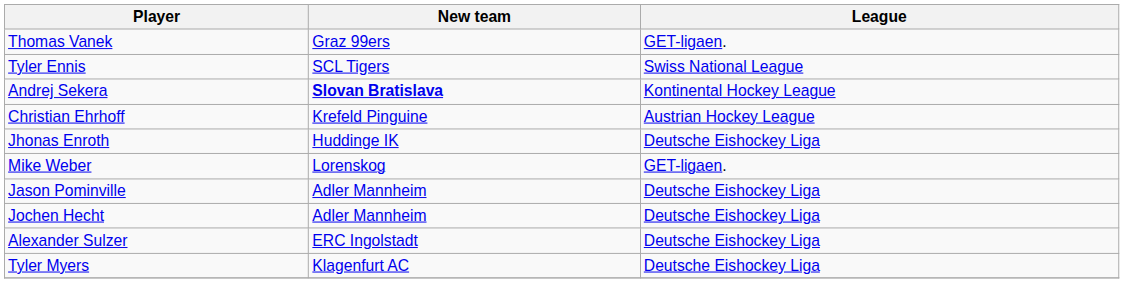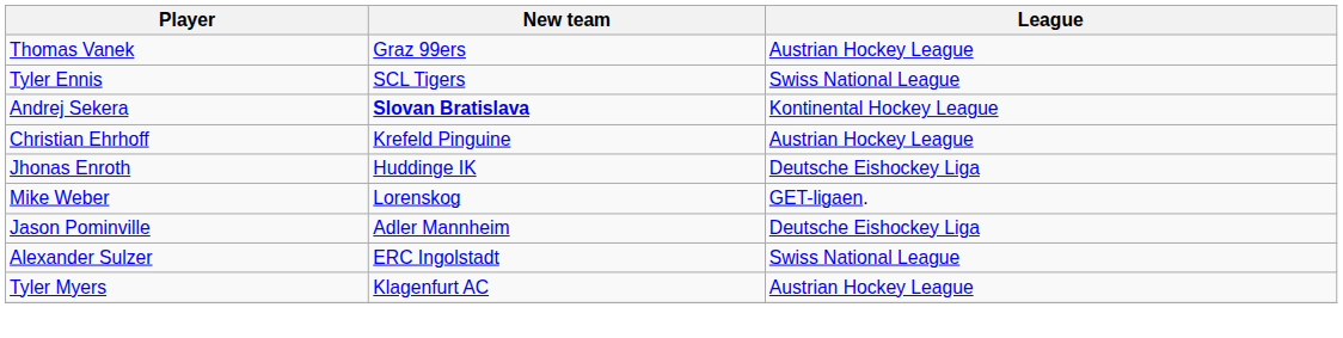 <table class="wikitable" style="width:90%;">
 <tr>
 <th>Player</th>
 <th>New team</th>
 <th>League</th>
 </tr>
 <tr>
 <td><a href='#'>Thomas Vanek</a></td>
 <td><a href='#'>Graz 99ers</a></td>
-<td> <a href='#'>GET-ligaen</a>.</td>
+<td> <a href='#'>Austrian Hockey League</a></td>
 </tr>
 <tr>
 <td><a href='#'>Tyler Ennis</a></td>
 <td><a href='#'>SCL Tigers</a></td>
 <td> <a href='#'>Swiss National League</a></td>
 </tr>
 <tr>
 <td><a href='#'>Andrej Sekera</a></td>
 <td><strong><a href='#'>Slovan Bratislava</a></strong></td>
 <td> <a href='#'>Kontinental Hockey League</a></td>
 </tr>
 <tr>
 <td><a href='#'>Christian Ehrhoff</a></td>
 <td><a href='#'>Krefeld Pinguine</a></td>
 <td> <a href='#'>Austrian Hockey League</a></td>
 </tr>
 <tr>
 <td><a href='#'>Jhonas Enroth</a></td>
 <td><a href='#'>Huddinge IK</a></td>
 <td> <a href='#'>Deutsche Eishockey Liga</a></td>
 </tr>
 <tr>
 <td><a href='#'>Mike Weber</a></td>
 <td><a href='#'>Lorenskog</a></td>
 <td> <a href='#'>GET-ligaen</a>.</td>
 </tr>
 <tr>
 <td><a href='#'>Jason Pominville</a></td>
 <td><a href='#'>Adler Mannheim</a></td>
 <td> <a href='#'>Deutsche Eishockey Liga</a></td>
 </tr>
 <tr>
-<td><a href='#'>Jochen Hecht</a></td>
-<td><a href='#'>Adler Mannheim</a></td>
-<td> <a href='#'>Deutsche Eishockey Liga</a></td>
-</tr>
-<tr>
 <td><a href='#'>Alexander Sulzer</a></td>
 <td><a href='#'>ERC Ingolstadt</a></td>
-<td> <a href='#'>Deutsche Eishockey Liga</a></td>
+<td> <a href='#'>Swiss National League</a></td>
 </tr>
 <tr>
 <td><a href='#'>Tyler Myers</a></td>
 <td><a href='#'>Klagenfurt AC</a></td>
-<td> <a href='#'>Deutsche Eishockey Liga</a></td>
+<td> <a href='#'>Austrian Hockey League</a></td>
 </tr>
 <tr>
 </tr>
 </table>
